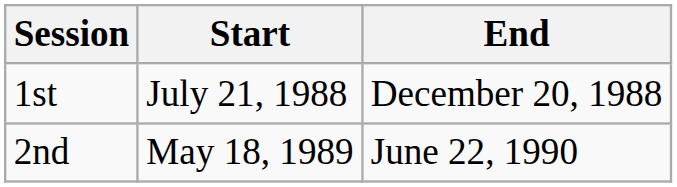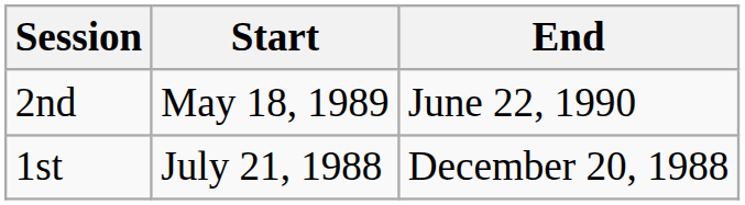 <table class="wikitable">
 <tr>
 <th>Session</th>
 <th>Start</th>
 <th>End</th>
 </tr>
 <tr>
+<td>2nd</td>
+<td>May 18, 1989</td>
+<td>June 22, 1990</td>
+</tr>
+<tr>
 <td>1st</td>
 <td>July 21, 1988</td>
 <td>December 20, 1988</td>
 </tr>
-<tr>
-<td>2nd</td>
-<td>May 18, 1989</td>
-<td>June 22, 1990</td>
-</tr>
 </table>
